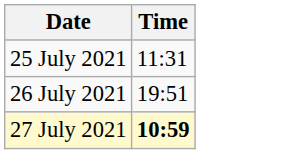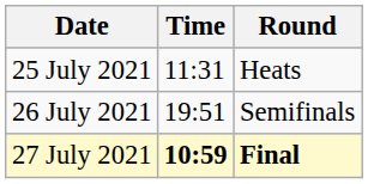 <table class="wikitable">
 <tr>
 <th>Date</th>
 <th>Time</th>
+<th>Round</th>
 </tr>
 <tr>
 <td>25 July 2021</td>
 <td>11:31</td>
+<td>Heats</td>
 </tr>
 <tr>
 <td>26 July 2021</td>
 <td>19:51</td>
+<td>Semifinals</td>
 </tr>
 <tr bgcolor=lemonchiffon>
 <td>27 July 2021</td>
 <td><strong>10:59</strong></td>
+<td><strong>Final</strong></td>
 </tr>
 </table>
